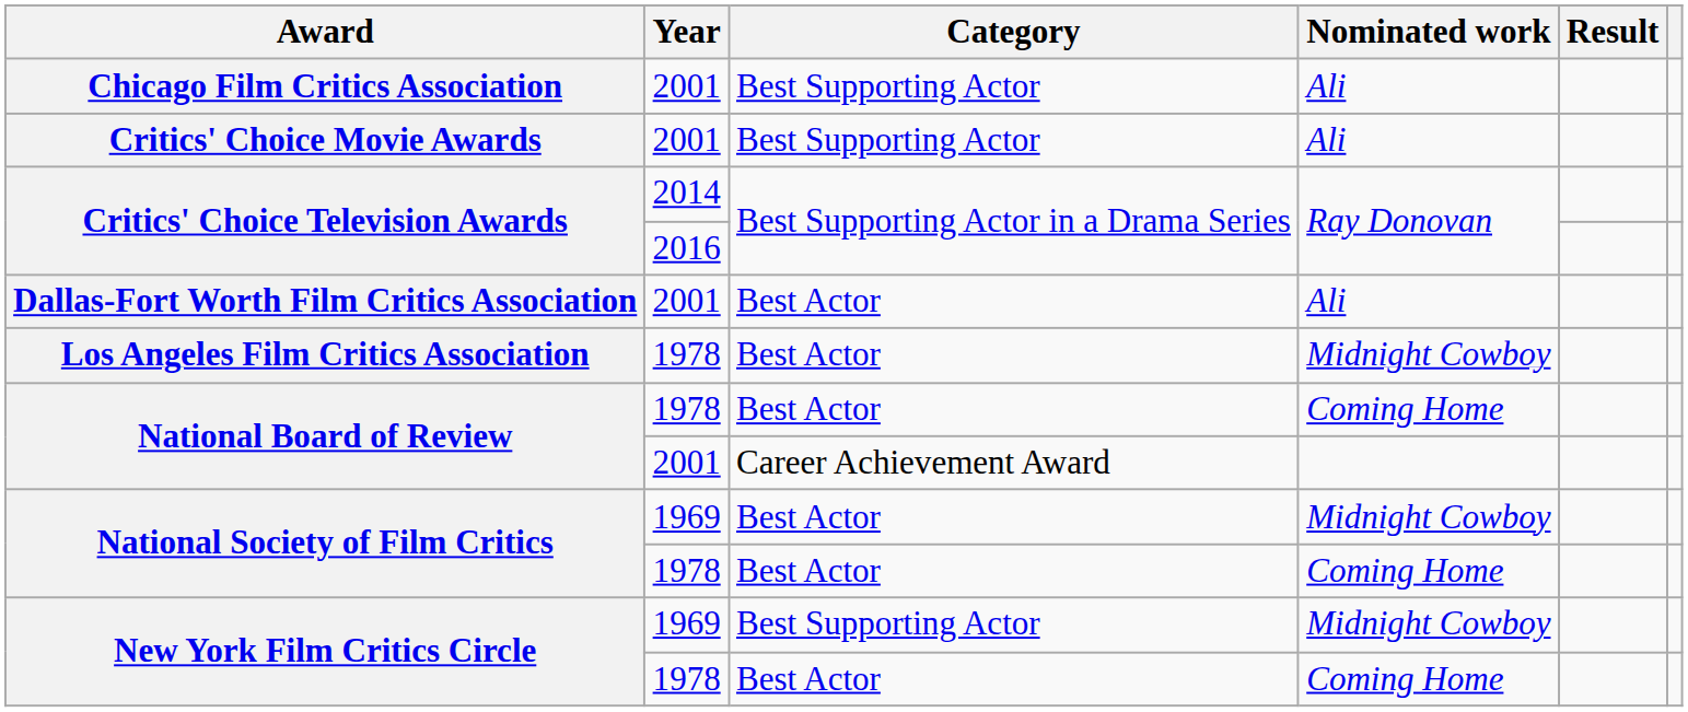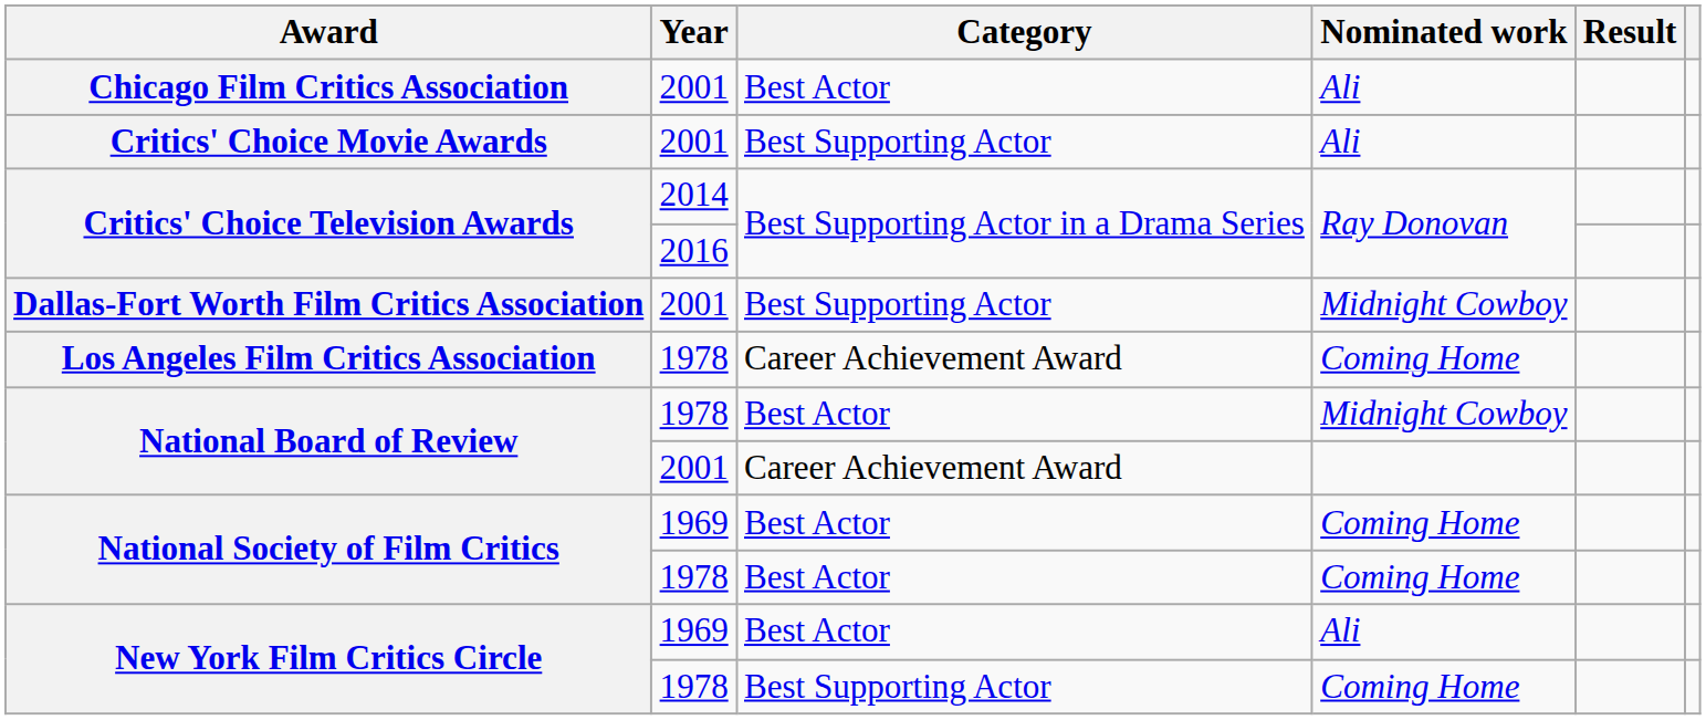 <table class="wikitable sortable plainrowheaders">
 <tr>
 <th scope="col">Award</th>
 <th scope="col">Year</th>
 <th scope="col">Category</th>
 <th scope="col">Nominated work</th>
 <th scope="col">Result</th>
 <th scope="col" class="unsortable"></th>
 </tr>
 <tr>
 <th scope="row" rowspan=1><a href='#'>Chicago Film Critics Association</a></th>
 <td><a href='#'>2001</a></td>
-<td><a href='#'>Best Supporting Actor</a></td>
+<td><a href='#'>Best Actor</a></td>
 <td><em><a href='#'>Ali</a></em></td>
 <td></td>
 <td align="center"></td>
 </tr>
 <tr>
 <th scope="row" rowspan=1><a href='#'>Critics' Choice Movie Awards</a></th>
 <td><a href='#'>2001</a></td>
 <td><a href='#'>Best Supporting Actor</a></td>
 <td><em><a href='#'>Ali</a></em></td>
 <td></td>
 <td align="center"></td>
 </tr>
 <tr>
 <th scope="row" rowspan=2><a href='#'>Critics' Choice Television Awards</a></th>
 <td><a href='#'>2014</a></td>
 <td rowspan="2"><a href='#'>Best Supporting Actor in a Drama Series</a></td>
 <td rowspan="2"><em><a href='#'>Ray Donovan</a></em></td>
 <td></td>
 <td align="center"></td>
 </tr>
 <tr>
 <td><a href='#'>2016</a></td>
 <td></td>
 <td align="center"></td>
 </tr>
 <tr>
 <th scope="row" rowspan=1><a href='#'>Dallas-Fort Worth Film Critics Association</a></th>
 <td><a href='#'>2001</a></td>
-<td><a href='#'>Best Actor</a></td>
-<td><em><a href='#'>Ali</a></em></td>
+<td><a href='#'>Best Supporting Actor</a></td>
+<td><em><a href='#'>Midnight Cowboy</a></em></td>
 <td></td>
 <td align="center"></td>
 </tr>
 <tr>
 <th scope="row" rowspan=1><a href='#'>Los Angeles Film Critics Association</a></th>
 <td><a href='#'>1978</a></td>
-<td><a href='#'>Best Actor</a></td>
-<td><em><a href='#'>Midnight Cowboy</a></em></td>
+<td>Career Achievement Award</td>
+<td><em><a href='#'>Coming Home</a></em></td>
 <td></td>
 <td align="center"></td>
 </tr>
 <tr>
 <th scope="row" rowspan=2><a href='#'>National Board of Review</a></th>
 <td><a href='#'>1978</a></td>
 <td><a href='#'>Best Actor</a></td>
-<td><em><a href='#'>Coming Home</a></em></td>
+<td><em><a href='#'>Midnight Cowboy</a></em></td>
 <td></td>
 <td align="center"></td>
 </tr>
 <tr>
 <td><a href='#'>2001</a></td>
 <td>Career Achievement Award</td>
 <td></td>
 <td></td>
 <td align="center"></td>
 </tr>
 <tr>
 <th scope="row" rowspan=2><a href='#'>National Society of Film Critics</a></th>
 <td><a href='#'>1969</a></td>
 <td><a href='#'>Best Actor</a></td>
-<td><em><a href='#'>Midnight Cowboy</a></em></td>
+<td><em><a href='#'>Coming Home</a></em></td>
 <td></td>
 <td align="center"></td>
 </tr>
 <tr>
 <td><a href='#'>1978</a></td>
 <td><a href='#'>Best Actor</a></td>
 <td><em><a href='#'>Coming Home</a></em></td>
 <td></td>
 <td align="center"></td>
 </tr>
 <tr>
 <th scope="row" rowspan=2><a href='#'>New York Film Critics Circle</a></th>
 <td><a href='#'>1969</a></td>
-<td><a href='#'>Best Supporting Actor</a></td>
-<td><em><a href='#'>Midnight Cowboy</a></em></td>
+<td><a href='#'>Best Actor</a></td>
+<td><em><a href='#'>Ali</a></em></td>
 <td></td>
 <td align="center"></td>
 </tr>
 <tr>
 <td><a href='#'>1978</a></td>
-<td><a href='#'>Best Actor</a></td>
+<td><a href='#'>Best Supporting Actor</a></td>
 <td><em><a href='#'>Coming Home</a></em></td>
 <td></td>
 <td align="center"></td>
 </tr>
 </table>
